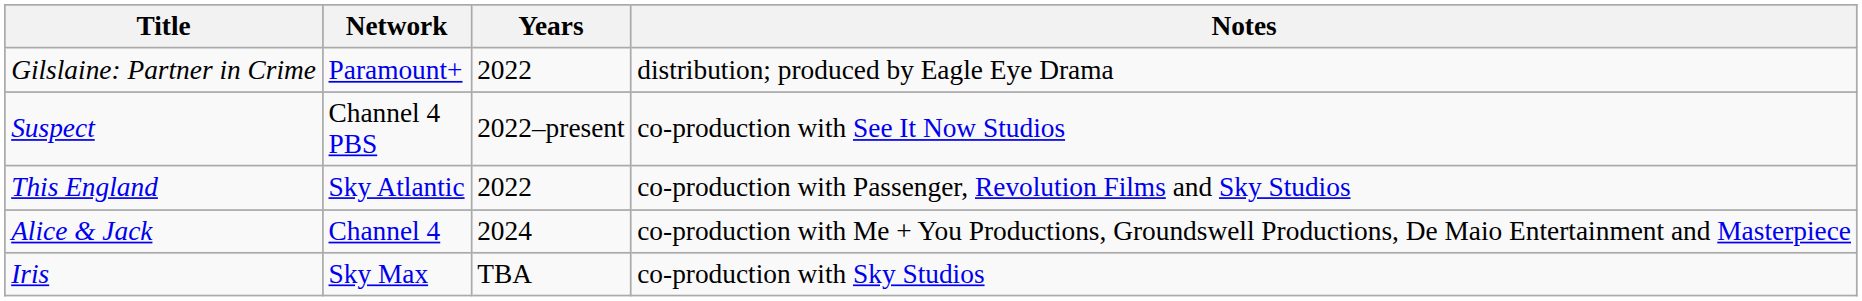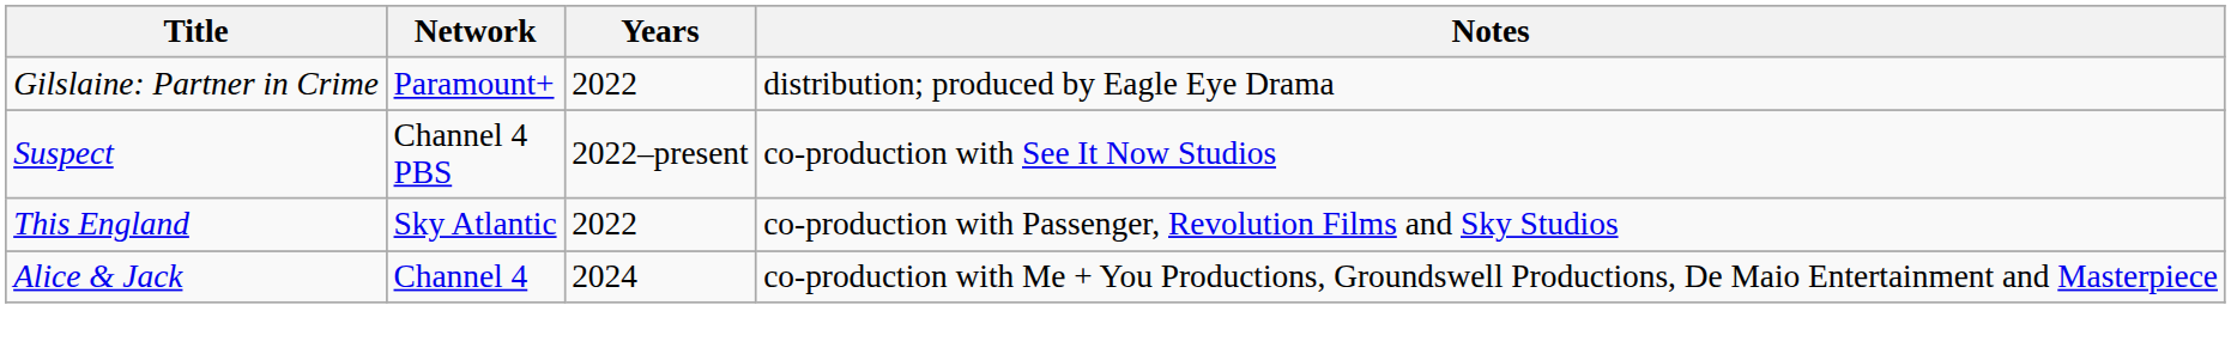 <table class="wikitable sortable">
 <tr>
 <th>Title</th>
 <th>Network</th>
 <th>Years</th>
 <th>Notes</th>
 </tr>
 <tr>
 <td><em>Gilslaine: Partner in Crime</em></td>
 <td><a href='#'>Paramount+</a></td>
 <td>2022</td>
 <td>distribution; produced by Eagle Eye Drama</td>
 </tr>
 <tr>
 <td><em><a href='#'>Suspect</a></em></td>
 <td>Channel 4<br><a href='#'>PBS</a></td>
 <td>2022–present</td>
 <td>co-production with <a href='#'>See It Now Studios</a></td>
 </tr>
 <tr>
 <td><em><a href='#'>This England</a></em></td>
 <td><a href='#'>Sky Atlantic</a></td>
 <td>2022</td>
 <td>co-production with Passenger, <a href='#'>Revolution Films</a> and <a href='#'>Sky Studios</a></td>
 </tr>
 <tr>
 <td><em><a href='#'>Alice & Jack</a></em></td>
 <td><a href='#'>Channel 4</a></td>
 <td>2024</td>
 <td>co-production with Me + You Productions, Groundswell Productions, De Maio Entertainment and <a href='#'>Masterpiece</a></td>
 </tr>
-<tr>
-<td><em><a href='#'>Iris</a></em></td>
-<td><a href='#'>Sky Max</a></td>
-<td>TBA</td>
-<td>co-production with <a href='#'>Sky Studios</a></td>
-</tr>
 </table>
